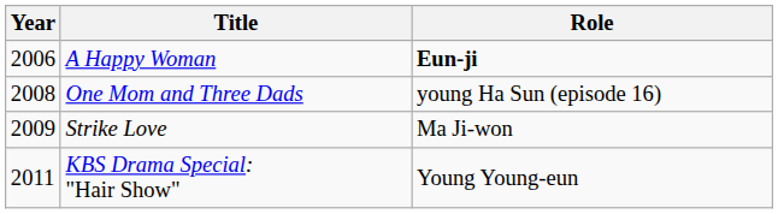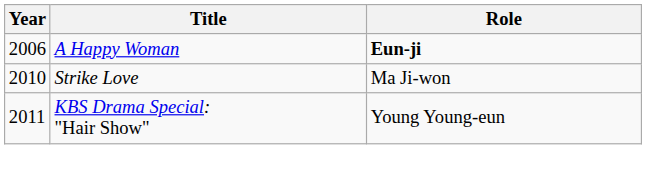 <table class="wikitable" style="width:550px">
 <tr>
 <th width=10>Year</th>
 <th>Title</th>
 <th>Role</th>
 </tr>
 <tr>
 <td>2006</td>
 <td><em><a href='#'>A Happy Woman</a></em></td>
 <td><strong>Eun-ji</strong></td>
 </tr>
 <tr>
-<td>2008</td>
-<td><em><a href='#'>One Mom and Three Dads</a></em></td>
-<td>young Ha Sun (episode 16)</td>
-</tr>
-<tr>
-<td>2009</td>
+<td>2010</td>
 <td><em>Strike Love</em></td>
 <td>Ma Ji-won</td>
 </tr>
 <tr>
 <td>2011</td>
 <td><em><a href='#'>KBS Drama Special</a>:</em><br>"Hair Show"</td>
 <td>Young Young-eun</td>
 </tr>
 </table>
